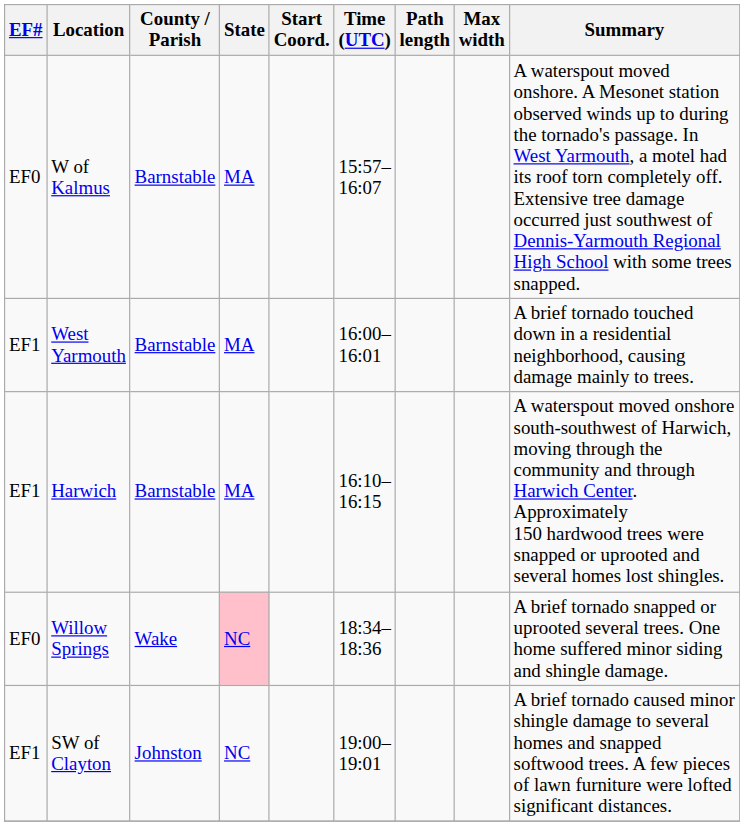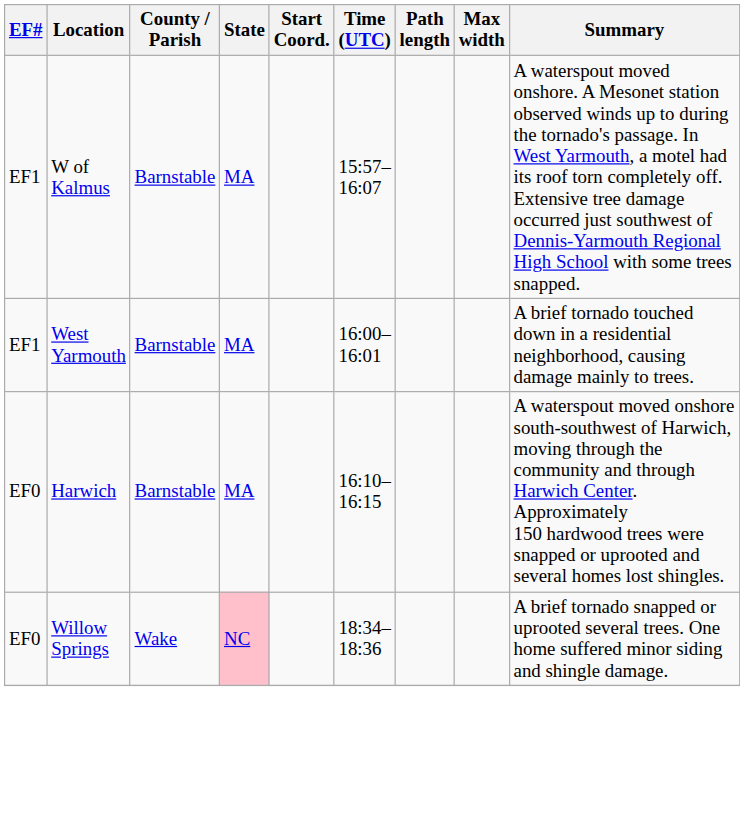 <table class="wikitable sortable" style="width:100%;">
 <tr>
 <th scope="col" style="width:3%; text-align:center;"><a href='#'>EF#</a></th>
 <th scope="col" style="width:7%; text-align:center;" class="unsortable">Location</th>
 <th scope="col" style="width:6%; text-align:center;" class="unsortable">County / Parish</th>
 <th scope="col" style="width:5%; text-align:center;">State</th>
 <th scope="col" style="width:6%; text-align:center;">Start Coord.</th>
 <th scope="col" style="width:6%; text-align:center;">Time (<a href='#'>UTC</a>)</th>
 <th scope="col" style="width:6%; text-align:center;">Path length</th>
 <th scope="col" style="width:6%; text-align:center;">Max width</th>
 <th scope="col" class="unsortable" style="width:48%; text-align:center;">Summary</th>
 </tr>
 <tr>
-<td bgcolor=>EF0</td>
+<td bgcolor=>EF1</td>
 <td>W of <a href='#'>Kalmus</a></td>
 <td><a href='#'>Barnstable</a></td>
 <td><a href='#'>MA</a></td>
 <td></td>
 <td>15:57–16:07</td>
 <td></td>
 <td></td>
 <td>A waterspout moved onshore. A Mesonet station observed winds up to  during the tornado's passage. In <a href='#'>West Yarmouth</a>, a motel had its roof torn completely off. Extensive tree damage occurred just southwest of <a href='#'>Dennis-Yarmouth Regional High School</a> with some trees snapped.</td>
 </tr>
 <tr>
 <td bgcolor=>EF1</td>
 <td><a href='#'>West Yarmouth</a></td>
 <td><a href='#'>Barnstable</a></td>
 <td><a href='#'>MA</a></td>
 <td></td>
 <td>16:00–16:01</td>
 <td></td>
 <td></td>
 <td>A brief tornado touched down in a residential neighborhood, causing damage mainly to trees.</td>
 </tr>
 <tr>
-<td bgcolor=>EF1</td>
+<td bgcolor=>EF0</td>
 <td><a href='#'>Harwich</a></td>
 <td><a href='#'>Barnstable</a></td>
 <td><a href='#'>MA</a></td>
 <td></td>
 <td>16:10–16:15</td>
 <td></td>
 <td></td>
 <td>A waterspout moved onshore south-southwest of Harwich, moving through the community and through <a href='#'>Harwich Center</a>. Approximately 150 hardwood trees were snapped or uprooted and several homes lost shingles.</td>
 </tr>
 <tr>
 <td bgcolor=>EF0</td>
 <td><a href='#'>Willow Springs</a></td>
 <td><a href='#'>Wake</a></td>
 <td style="background: pink;"><a href='#'>NC</a></td>
 <td></td>
 <td>18:34–18:36</td>
 <td></td>
 <td></td>
 <td>A brief tornado snapped or uprooted several trees. One home suffered minor siding and shingle damage.</td>
 </tr>
 <tr>
-<td bgcolor=>EF1</td>
-<td>SW of <a href='#'>Clayton</a></td>
-<td><a href='#'>Johnston</a></td>
-<td><a href='#'>NC</a></td>
-<td></td>
-<td>19:00–19:01</td>
-<td></td>
-<td></td>
-<td>A brief tornado caused minor shingle damage to several homes and snapped softwood trees. A few pieces of lawn furniture were lofted significant distances.</td>
-</tr>
-<tr>
 </tr>
 </table>
